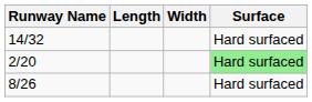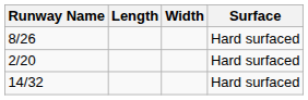 <table class="wikitable">
 <tr>
 <th>Runway Name</th>
 <th>Length</th>
 <th>Width</th>
 <th>Surface</th>
 </tr>
 <tr>
-<td>14/32</td>
+<td>8/26</td>
 <td></td>
 <td></td>
 <td>Hard surfaced</td>
 </tr>
 <tr>
 <td>2/20</td>
 <td></td>
 <td></td>
-<td style="background: lightgreen;">Hard surfaced</td>
+<td>Hard surfaced</td>
 </tr>
 <tr>
-<td>8/26</td>
+<td>14/32</td>
 <td></td>
 <td></td>
 <td>Hard surfaced</td>
 </tr>
 </table>
